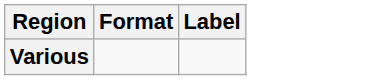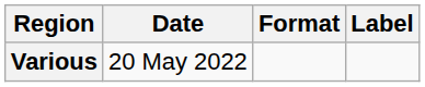 <table class="wikitable plainrowheaders">
 <tr>
 <th scope="col">Region</th>
+<th scope="col">Date</th>
 <th scope="col">Format</th>
 <th scope="col">Label</th>
 </tr>
 <tr>
 <th scope="row">Various</th>
+<td>20 May 2022</td>
 <td></td>
 <td></td>
 </tr>
 </table>
